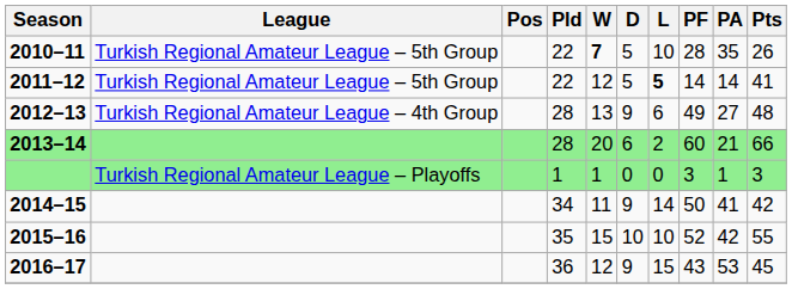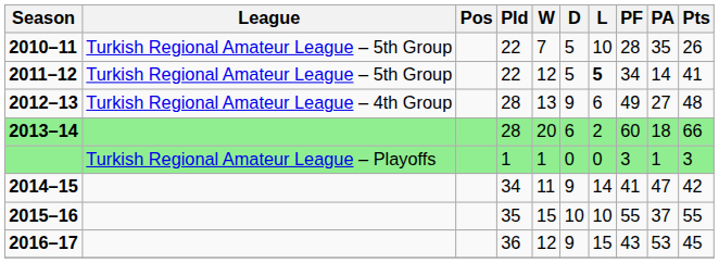 <table class="wikitable">
 <tr>
 <th>Season</th>
 <th>League</th>
 <th>Pos</th>
 <th>Pld</th>
 <th>W</th>
 <th>D</th>
 <th>L</th>
 <th>PF</th>
 <th>PA</th>
 <th>Pts</th>
 </tr>
 <tr>
 <td><strong>2010–11</strong></td>
 <td><a href='#'>Turkish Regional Amateur League</a> – 5th Group</td>
 <td></td>
 <td>22</td>
-<td><strong>7</strong></td>
+<td>7</td>
 <td>5</td>
 <td>10</td>
 <td>28</td>
 <td>35</td>
 <td>26</td>
 </tr>
 <tr>
 <td><strong>2011–12</strong></td>
 <td><a href='#'>Turkish Regional Amateur League</a> – 5th Group</td>
 <td></td>
 <td>22</td>
 <td>12</td>
 <td>5</td>
 <td><strong>5</strong></td>
-<td>14</td>
+<td>34</td>
 <td>14</td>
 <td>41</td>
 </tr>
 <tr>
 <td><strong>2012–13</strong></td>
 <td><a href='#'>Turkish Regional Amateur League</a> – 4th Group</td>
 <td></td>
 <td>28</td>
 <td>13</td>
 <td>9</td>
 <td>6</td>
 <td>49</td>
 <td>27</td>
 <td>48</td>
 </tr>
 <tr bgcolor=lightgreen>
 <td><strong>2013–14</strong></td>
 <td></td>
 <td></td>
 <td>28</td>
 <td>20</td>
 <td>6</td>
 <td>2</td>
 <td>60</td>
-<td>21</td>
+<td>18</td>
 <td>66</td>
 </tr>
 <tr bgcolor=lightgreen>
 <td></td>
 <td><a href='#'>Turkish Regional Amateur League</a> – Playoffs</td>
 <td></td>
 <td>1</td>
 <td>1</td>
 <td>0</td>
 <td>0</td>
 <td>3</td>
 <td>1</td>
 <td>3</td>
 </tr>
 <tr>
 <td><strong>2014–15</strong></td>
 <td></td>
 <td></td>
 <td>34</td>
 <td>11</td>
 <td>9</td>
 <td>14</td>
-<td>50</td>
 <td>41</td>
+<td>47</td>
 <td>42</td>
 </tr>
 <tr>
 <td><strong>2015–16</strong></td>
 <td></td>
 <td></td>
 <td>35</td>
 <td>15</td>
 <td>10</td>
 <td>10</td>
-<td>52</td>
-<td>42</td>
+<td>55</td>
+<td>37</td>
 <td>55</td>
 </tr>
 <tr>
 <td><strong>2016–17</strong></td>
 <td></td>
 <td></td>
 <td>36</td>
 <td>12</td>
 <td>9</td>
 <td>15</td>
 <td>43</td>
 <td>53</td>
 <td>45</td>
 </tr>
 <tr>
 </tr>
 </table>
